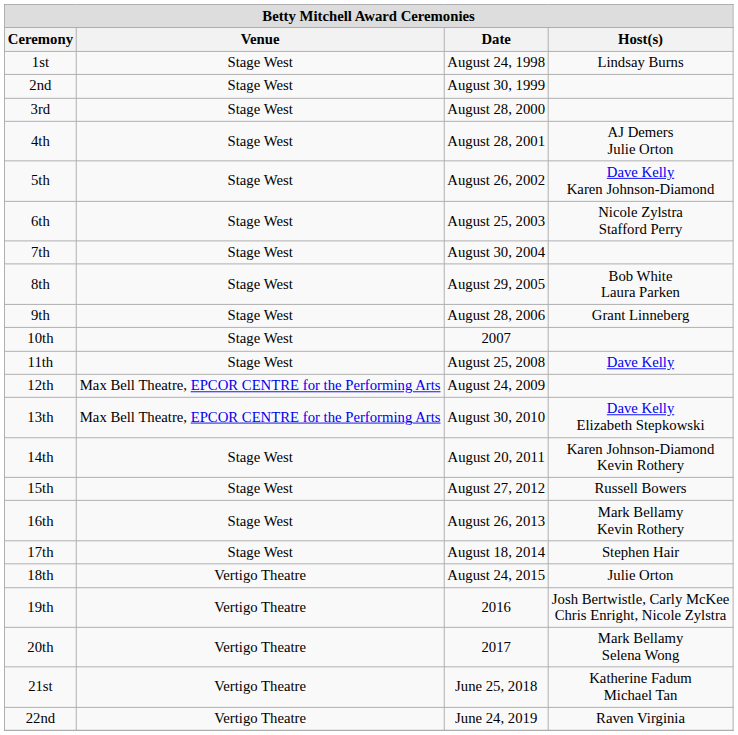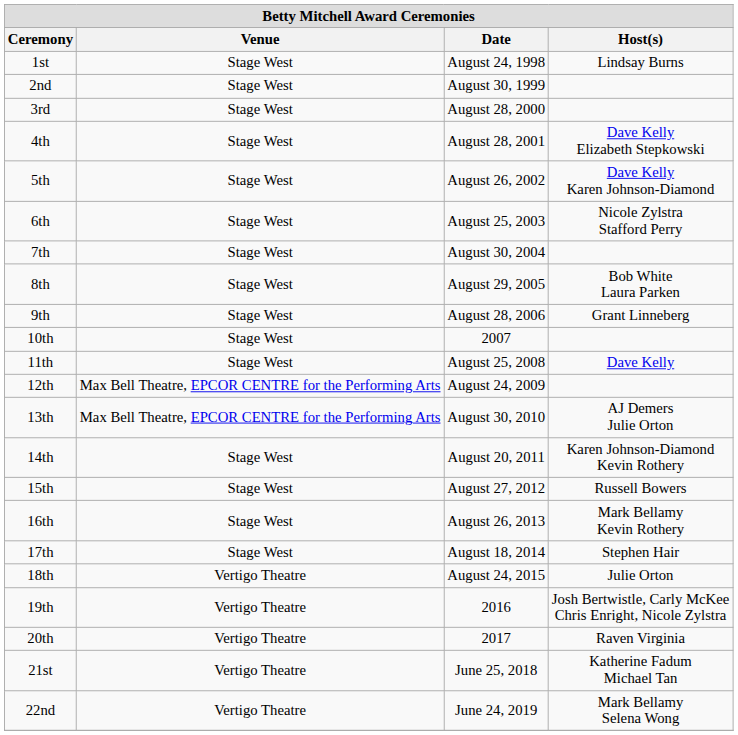 <table class="wikitable" style="text-align:center;">
 <tr>
 <th colspan= 4 style="background:#DDDDDD;">Betty Mitchell Award Ceremonies</th>
 </tr>
 <tr>
 <th>Ceremony</th>
 <th>Venue</th>
 <th>Date</th>
 <th>Host(s)</th>
 </tr>
 <tr>
 <td>1st</td>
 <td>Stage West</td>
 <td>August 24, 1998</td>
 <td>Lindsay Burns</td>
 </tr>
 <tr>
 <td>2nd</td>
 <td>Stage West</td>
 <td>August 30, 1999</td>
 <td></td>
 </tr>
 <tr>
 <td>3rd</td>
 <td>Stage West</td>
 <td>August 28, 2000</td>
 <td></td>
 </tr>
 <tr>
 <td>4th</td>
 <td>Stage West</td>
 <td>August 28, 2001</td>
-<td>AJ Demers <br> Julie Orton</td>
+<td><a href='#'>Dave Kelly</a><br>Elizabeth Stepkowski</td>
 </tr>
 <tr>
 <td>5th</td>
 <td>Stage West</td>
 <td>August 26, 2002</td>
 <td><a href='#'>Dave Kelly</a><br>Karen Johnson-Diamond</td>
 </tr>
 <tr>
 <td>6th</td>
 <td>Stage West</td>
 <td>August 25, 2003</td>
 <td>Nicole Zylstra <br> Stafford Perry</td>
 </tr>
 <tr>
 <td>7th</td>
 <td>Stage West</td>
 <td>August 30, 2004</td>
 <td></td>
 </tr>
 <tr>
 <td>8th</td>
 <td>Stage West</td>
 <td>August 29, 2005</td>
 <td>Bob White<br>Laura Parken</td>
 </tr>
 <tr>
 <td>9th</td>
 <td>Stage West</td>
 <td>August 28, 2006</td>
 <td>Grant Linneberg</td>
 </tr>
 <tr>
 <td>10th</td>
 <td>Stage West</td>
 <td>2007</td>
 <td></td>
 </tr>
 <tr>
 <td>11th</td>
 <td>Stage West</td>
 <td>August 25, 2008</td>
 <td><a href='#'>Dave Kelly</a></td>
 </tr>
 <tr>
 <td>12th</td>
 <td>Max Bell Theatre, <a href='#'>EPCOR CENTRE for the Performing Arts</a></td>
 <td>August 24, 2009</td>
 <td></td>
 </tr>
 <tr>
 <td>13th</td>
 <td>Max Bell Theatre, <a href='#'>EPCOR CENTRE for the Performing Arts</a></td>
 <td>August 30, 2010</td>
-<td><a href='#'>Dave Kelly</a><br>Elizabeth Stepkowski</td>
+<td>AJ Demers <br> Julie Orton</td>
 </tr>
 <tr>
 <td>14th</td>
 <td>Stage West</td>
 <td>August 20, 2011</td>
 <td>Karen Johnson-Diamond <br> Kevin Rothery</td>
 </tr>
 <tr>
 <td>15th</td>
 <td>Stage West</td>
 <td>August 27, 2012</td>
 <td>Russell Bowers</td>
 </tr>
 <tr>
 <td>16th</td>
 <td>Stage West</td>
 <td>August 26, 2013</td>
 <td>Mark Bellamy<br>Kevin Rothery</td>
 </tr>
 <tr>
 <td>17th</td>
 <td>Stage West</td>
 <td>August 18, 2014</td>
 <td>Stephen Hair</td>
 </tr>
 <tr>
 <td>18th</td>
 <td>Vertigo Theatre</td>
 <td>August 24, 2015</td>
 <td>Julie Orton</td>
 </tr>
 <tr>
 <td>19th</td>
 <td>Vertigo Theatre</td>
 <td>2016</td>
 <td>Josh Bertwistle, Carly McKee <br> Chris Enright, Nicole Zylstra</td>
 </tr>
 <tr>
 <td>20th</td>
 <td>Vertigo Theatre</td>
 <td>2017</td>
-<td>Mark Bellamy <br> Selena Wong</td>
+<td>Raven Virginia</td>
 </tr>
 <tr>
 <td>21st</td>
 <td>Vertigo Theatre</td>
 <td>June 25, 2018</td>
 <td>Katherine Fadum<br>Michael Tan</td>
 </tr>
 <tr>
 <td>22nd</td>
 <td>Vertigo Theatre</td>
 <td>June 24, 2019</td>
-<td>Raven Virginia</td>
+<td>Mark Bellamy <br> Selena Wong</td>
 </tr>
 <tr>
 </tr>
 </table>
